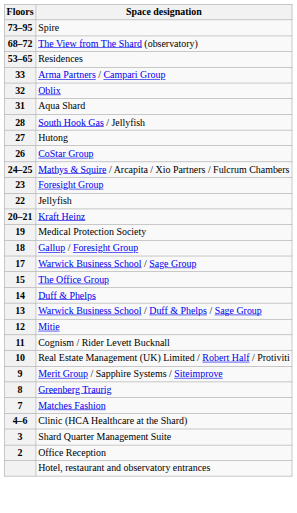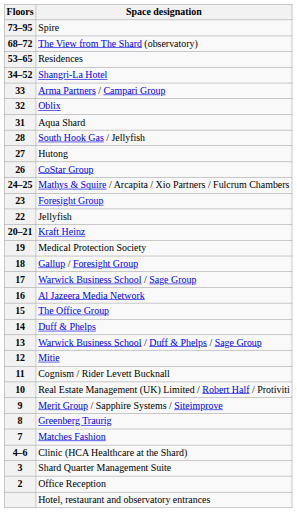 <table class="wikitable sortable">
 <tr>
 <th data-sort-type="number">Floors</th>
 <th>Space designation</th>
 </tr>
 <tr>
 <th>73–95</th>
 <td>Spire</td>
 </tr>
 <tr>
 <th>68–72</th>
 <td><a href='#'>The View from The Shard</a> (observatory)</td>
 </tr>
 <tr>
 <th>53–65</th>
 <td>Residences</td>
+</tr>
+<tr>
+<th>34–52</th>
+<td><a href='#'>Shangri-La Hotel</a></td>
 </tr>
 <tr>
 <th>33</th>
 <td><a href='#'>Arma Partners</a> / <a href='#'>Campari Group</a></td>
 </tr>
 <tr>
 <th>32</th>
 <td><a href='#'>Oblix</a></td>
 </tr>
 <tr>
 <th>31</th>
 <td>Aqua Shard</td>
 </tr>
 <tr>
 <th>28</th>
 <td><a href='#'>South Hook Gas</a> / Jellyfish</td>
 </tr>
 <tr>
 <th>27</th>
 <td>Hutong</td>
 </tr>
 <tr>
 <th>26</th>
 <td><a href='#'>CoStar Group</a></td>
 </tr>
 <tr>
 <th>24–25</th>
 <td><a href='#'>Mathys & Squire</a> / Arcapita / Xio Partners / Fulcrum Chambers</td>
 </tr>
 <tr>
 <th>23</th>
 <td><a href='#'>Foresight Group</a></td>
 </tr>
 <tr>
 <th>22</th>
 <td>Jellyfish</td>
 </tr>
 <tr>
 <th>20–21</th>
 <td><a href='#'>Kraft Heinz</a></td>
 </tr>
 <tr>
 <th>19</th>
 <td>Medical Protection Society</td>
 </tr>
 <tr>
 <th>18</th>
 <td><a href='#'>Gallup</a> / <a href='#'>Foresight Group</a></td>
 </tr>
 <tr>
 <th>17</th>
 <td><a href='#'>Warwick Business School</a> / <a href='#'>Sage Group</a></td>
 </tr>
 <tr>
+<th>16</th>
+<td><a href='#'>Al Jazeera Media Network</a></td>
+</tr>
+<tr>
 <th>15</th>
 <td><a href='#'>The Office Group</a></td>
 </tr>
 <tr>
 <th>14</th>
 <td><a href='#'>Duff & Phelps</a></td>
 </tr>
 <tr>
 <th>13</th>
 <td><a href='#'>Warwick Business School</a> / <a href='#'>Duff & Phelps</a> / <a href='#'>Sage Group</a></td>
 </tr>
 <tr>
 <th>12</th>
 <td><a href='#'>Mitie</a></td>
 </tr>
 <tr>
 <th>11</th>
 <td>Cognism / Rider Levett Bucknall</td>
 </tr>
 <tr>
 <th>10</th>
 <td>Real Estate Management (UK) Limited / <a href='#'>Robert Half</a> / Protiviti</td>
 </tr>
 <tr>
 <th>9</th>
 <td><a href='#'>Merit Group</a> / Sapphire Systems / <a href='#'>Siteimprove</a></td>
 </tr>
 <tr>
 <th>8</th>
 <td><a href='#'>Greenberg Traurig</a></td>
 </tr>
 <tr>
 <th>7</th>
 <td><a href='#'>Matches Fashion</a></td>
 </tr>
 <tr>
 <th>4–6</th>
 <td>Clinic (HCA Healthcare at the Shard)</td>
 </tr>
 <tr>
 <th>3</th>
 <td>Shard Quarter Management Suite</td>
 </tr>
 <tr>
 <th>2</th>
 <td>Office Reception</td>
 </tr>
 <tr>
 <th></th>
 <td>Hotel, restaurant and observatory entrances</td>
 </tr>
 </table>
